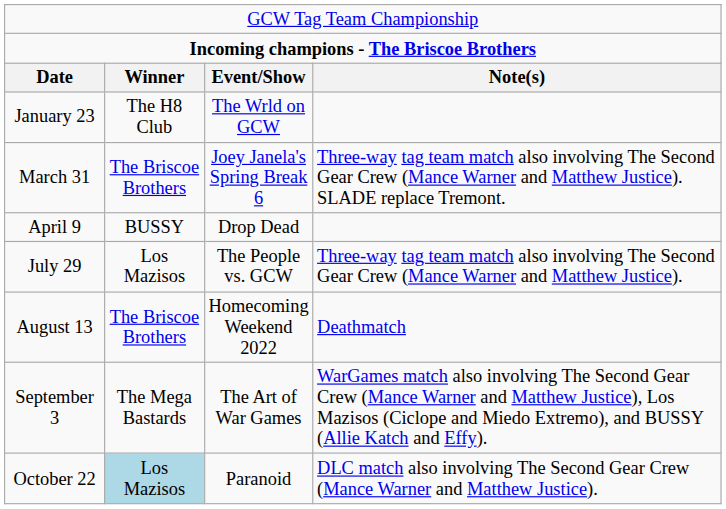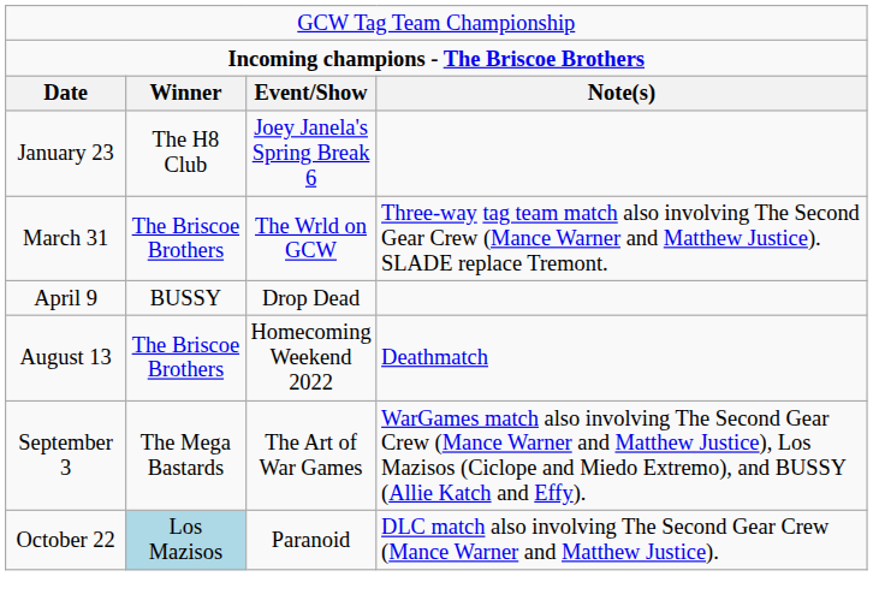 <table class="wikitable" style="text-align:center; width:100%;">
 <tr>
 <td colspan="4" style="text-align: center;"><a href='#'>GCW Tag Team Championship</a></td>
 </tr>
 <tr>
 <td colspan="4" style="text-align: center;"><strong>Incoming champions - <a href='#'>The Briscoe Brothers</a> </strong></td>
 </tr>
 <tr>
 <th width=14%>Date</th>
 <th width=14%>Winner</th>
 <th width=14%>Event/Show</th>
 <th width=58%>Note(s)</th>
 </tr>
 <tr>
 <td>January 23</td>
 <td>The H8 Club<br></td>
-<td><a href='#'>The Wrld on GCW</a></td>
+<td><a href='#'>Joey Janela's Spring Break 6</a><br></td>
 <td></td>
 </tr>
 <tr>
 <td>March 31</td>
 <td><a href='#'>The Briscoe Brothers</a><br></td>
-<td><a href='#'>Joey Janela's Spring Break 6</a><br></td>
+<td><a href='#'>The Wrld on GCW</a></td>
 <td align=left><a href='#'>Three-way</a> <a href='#'>tag team match</a> also involving The Second Gear Crew (<a href='#'>Mance Warner</a> and <a href='#'>Matthew Justice</a>). SLADE replace Tremont.</td>
 </tr>
 <tr>
 <td>April 9</td>
 <td>BUSSY<br></td>
 <td>Drop Dead</td>
 <td></td>
-</tr>
-<tr>
-<td>July 29</td>
-<td>Los Mazisos<br></td>
-<td>The People vs. GCW</td>
-<td align=left><a href='#'>Three-way</a> <a href='#'>tag team match</a> also involving The Second Gear Crew (<a href='#'>Mance Warner</a> and <a href='#'>Matthew Justice</a>).</td>
 </tr>
 <tr>
 <td>August 13</td>
 <td><a href='#'>The Briscoe Brothers</a><br></td>
 <td>Homecoming Weekend 2022<br></td>
 <td align=left><a href='#'>Deathmatch</a></td>
 </tr>
 <tr>
 <td>September 3</td>
 <td>The Mega Bastards<br></td>
 <td>The Art of War Games</td>
 <td align=left><a href='#'>WarGames match</a> also involving The Second Gear Crew (<a href='#'>Mance Warner</a> and <a href='#'>Matthew Justice</a>), Los Mazisos (Ciclope and Miedo Extremo), and BUSSY (<a href='#'>Allie Katch</a> and <a href='#'>Effy</a>).</td>
 </tr>
 <tr>
 <td>October 22</td>
 <td style="background: lightblue;">Los Mazisos<br></td>
 <td>Paranoid</td>
 <td align=left><a href='#'>DLC match</a> also involving The Second Gear Crew (<a href='#'>Mance Warner</a> and <a href='#'>Matthew Justice</a>).</td>
 </tr>
 </table>
